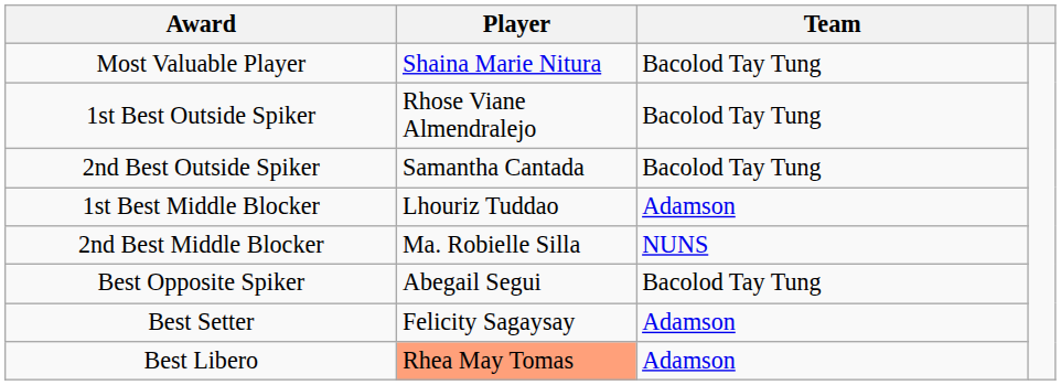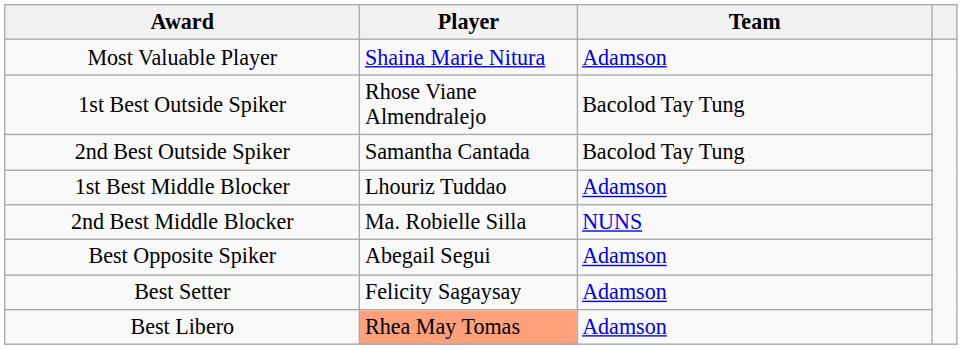 <table class="wikitable">
 <tr>
 <th width=250>Award</th>
 <th width=150>Player</th>
 <th width=250>Team</th>
 <th width=10></th>
 </tr>
 <tr>
 <td style="text-align:center">Most Valuable Player</td>
 <td><a href='#'>Shaina Marie Nitura</a></td>
-<td>Bacolod Tay Tung</td>
+<td><a href='#'>Adamson</a></td>
 <td style="text-align:center" rowspan=8></td>
 </tr>
 <tr>
 <td style="text-align:center">1st Best Outside Spiker</td>
 <td>Rhose Viane Almendralejo</td>
 <td>Bacolod Tay Tung</td>
 </tr>
 <tr>
 <td style="text-align:center">2nd Best Outside Spiker</td>
 <td>Samantha Cantada</td>
 <td>Bacolod Tay Tung</td>
 </tr>
 <tr>
 <td style="text-align:center">1st Best Middle Blocker</td>
 <td>Lhouriz Tuddao</td>
 <td><a href='#'>Adamson</a></td>
 </tr>
 <tr>
 <td style="text-align:center">2nd Best Middle Blocker</td>
 <td>Ma. Robielle Silla</td>
 <td><a href='#'>NUNS</a></td>
 </tr>
 <tr>
 <td style="text-align:center">Best Opposite Spiker</td>
 <td>Abegail Segui</td>
-<td>Bacolod Tay Tung</td>
+<td><a href='#'>Adamson</a></td>
 </tr>
 <tr>
 <td style="text-align:center">Best Setter</td>
 <td>Felicity Sagaysay</td>
 <td><a href='#'>Adamson</a></td>
 </tr>
 <tr>
 <td style="text-align:center">Best Libero</td>
 <td style="background: lightsalmon;">Rhea May Tomas</td>
 <td><a href='#'>Adamson</a></td>
 </tr>
 </table>
